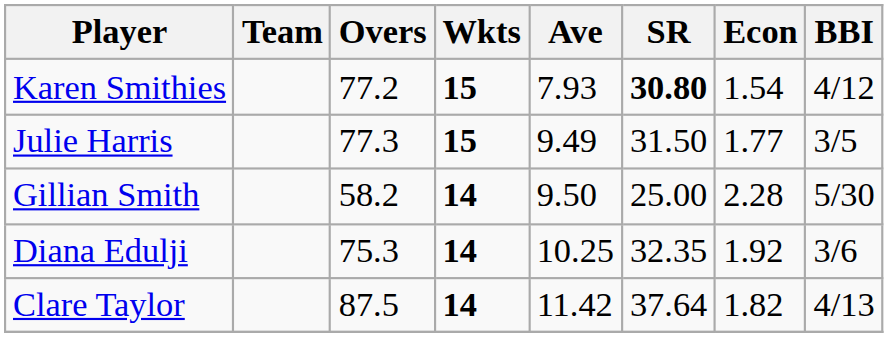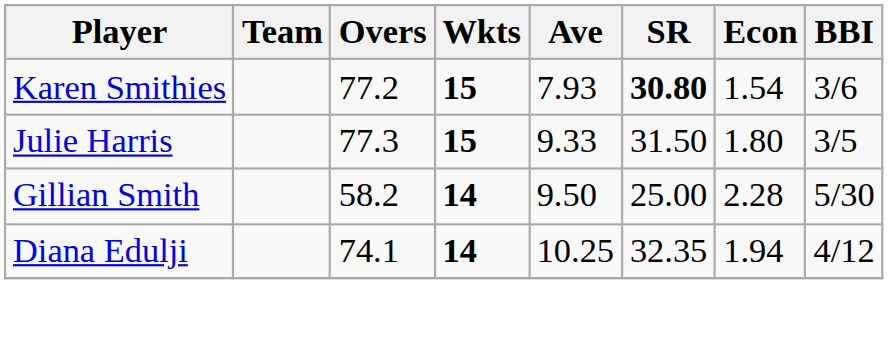 <table class="wikitable sortable">
 <tr>
 <th>Player</th>
 <th>Team</th>
 <th>Overs</th>
 <th>Wkts</th>
 <th>Ave</th>
 <th>SR</th>
 <th>Econ</th>
 <th>BBI</th>
 </tr>
 <tr>
 <td><a href='#'>Karen Smithies</a></td>
 <td></td>
 <td>77.2</td>
 <td><strong>15</strong></td>
 <td>7.93</td>
 <td><strong>30.80</strong></td>
 <td>1.54</td>
-<td>4/12</td>
+<td>3/6</td>
 </tr>
 <tr>
 <td><a href='#'>Julie Harris</a></td>
 <td></td>
 <td>77.3</td>
 <td><strong>15</strong></td>
-<td>9.49</td>
+<td>9.33</td>
 <td>31.50</td>
-<td>1.77</td>
+<td>1.80</td>
 <td>3/5</td>
 </tr>
 <tr>
 <td><a href='#'>Gillian Smith</a></td>
 <td></td>
 <td>58.2</td>
 <td><strong>14</strong></td>
 <td>9.50</td>
 <td>25.00</td>
 <td>2.28</td>
 <td>5/30</td>
 </tr>
 <tr>
 <td><a href='#'>Diana Edulji</a></td>
 <td></td>
-<td>75.3</td>
+<td>74.1</td>
 <td><strong>14</strong></td>
 <td>10.25</td>
 <td>32.35</td>
-<td>1.92</td>
-<td>3/6</td>
-</tr>
-<tr>
-<td><a href='#'>Clare Taylor</a></td>
-<td></td>
-<td>87.5</td>
-<td><strong>14</strong></td>
-<td>11.42</td>
-<td>37.64</td>
-<td>1.82</td>
-<td>4/13</td>
+<td>1.94</td>
+<td>4/12</td>
 </tr>
 <tr>
 </tr>
 </table>
